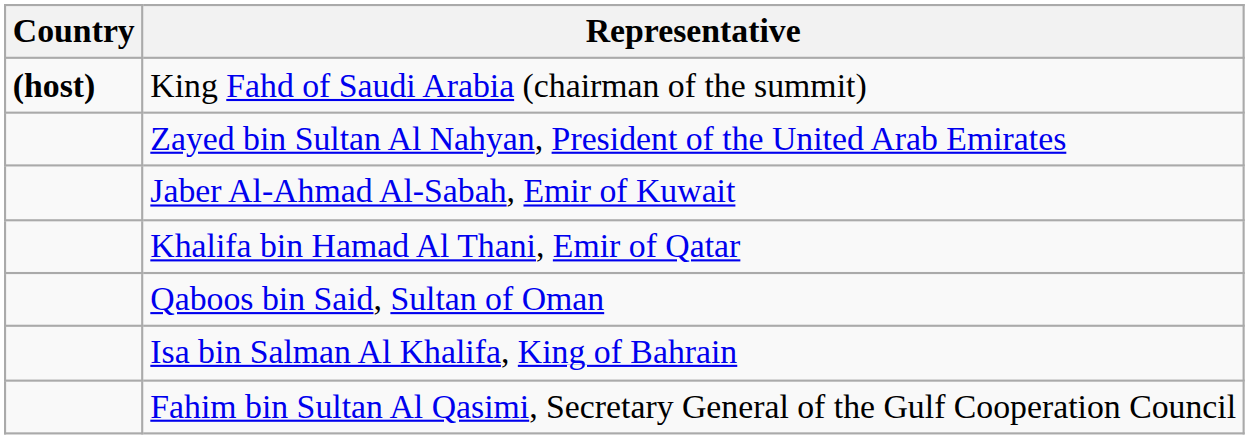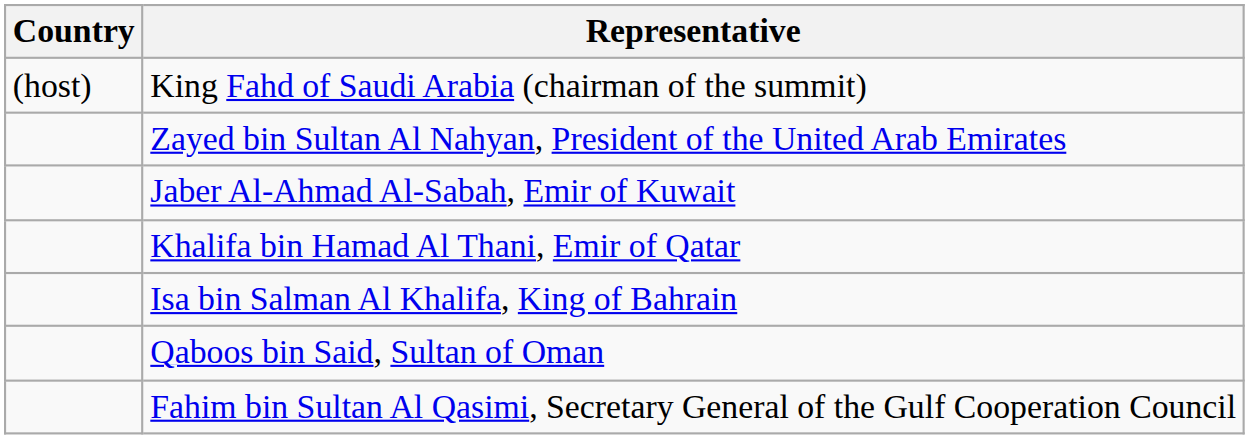 <table class="wikitable">
 <tr>
 <th>Country</th>
 <th>Representative</th>
 </tr>
 <tr>
-<td><strong> (host)</strong></td>
+<td> (host)</td>
 <td>King <a href='#'>Fahd of Saudi Arabia</a> (chairman of the summit)</td>
 </tr>
 <tr>
 <td></td>
 <td><a href='#'>Zayed bin Sultan Al Nahyan</a>, <a href='#'>President of the United Arab Emirates</a></td>
 </tr>
 <tr>
 <td></td>
 <td><a href='#'>Jaber Al-Ahmad Al-Sabah</a>, <a href='#'>Emir of Kuwait</a></td>
 </tr>
 <tr>
 <td></td>
 <td><a href='#'>Khalifa bin Hamad Al Thani</a>, <a href='#'>Emir of Qatar</a></td>
 </tr>
 <tr>
 <td></td>
-<td><a href='#'>Qaboos bin Said</a>, <a href='#'>Sultan of Oman</a></td>
+<td><a href='#'>Isa bin Salman Al Khalifa</a>, <a href='#'>King of Bahrain</a></td>
 </tr>
 <tr>
 <td></td>
-<td><a href='#'>Isa bin Salman Al Khalifa</a>, <a href='#'>King of Bahrain</a></td>
+<td><a href='#'>Qaboos bin Said</a>, <a href='#'>Sultan of Oman</a></td>
 </tr>
 <tr>
 <td></td>
 <td><a href='#'>Fahim bin Sultan Al Qasimi</a>, Secretary General of the Gulf Cooperation Council</td>
 </tr>
 </table>
